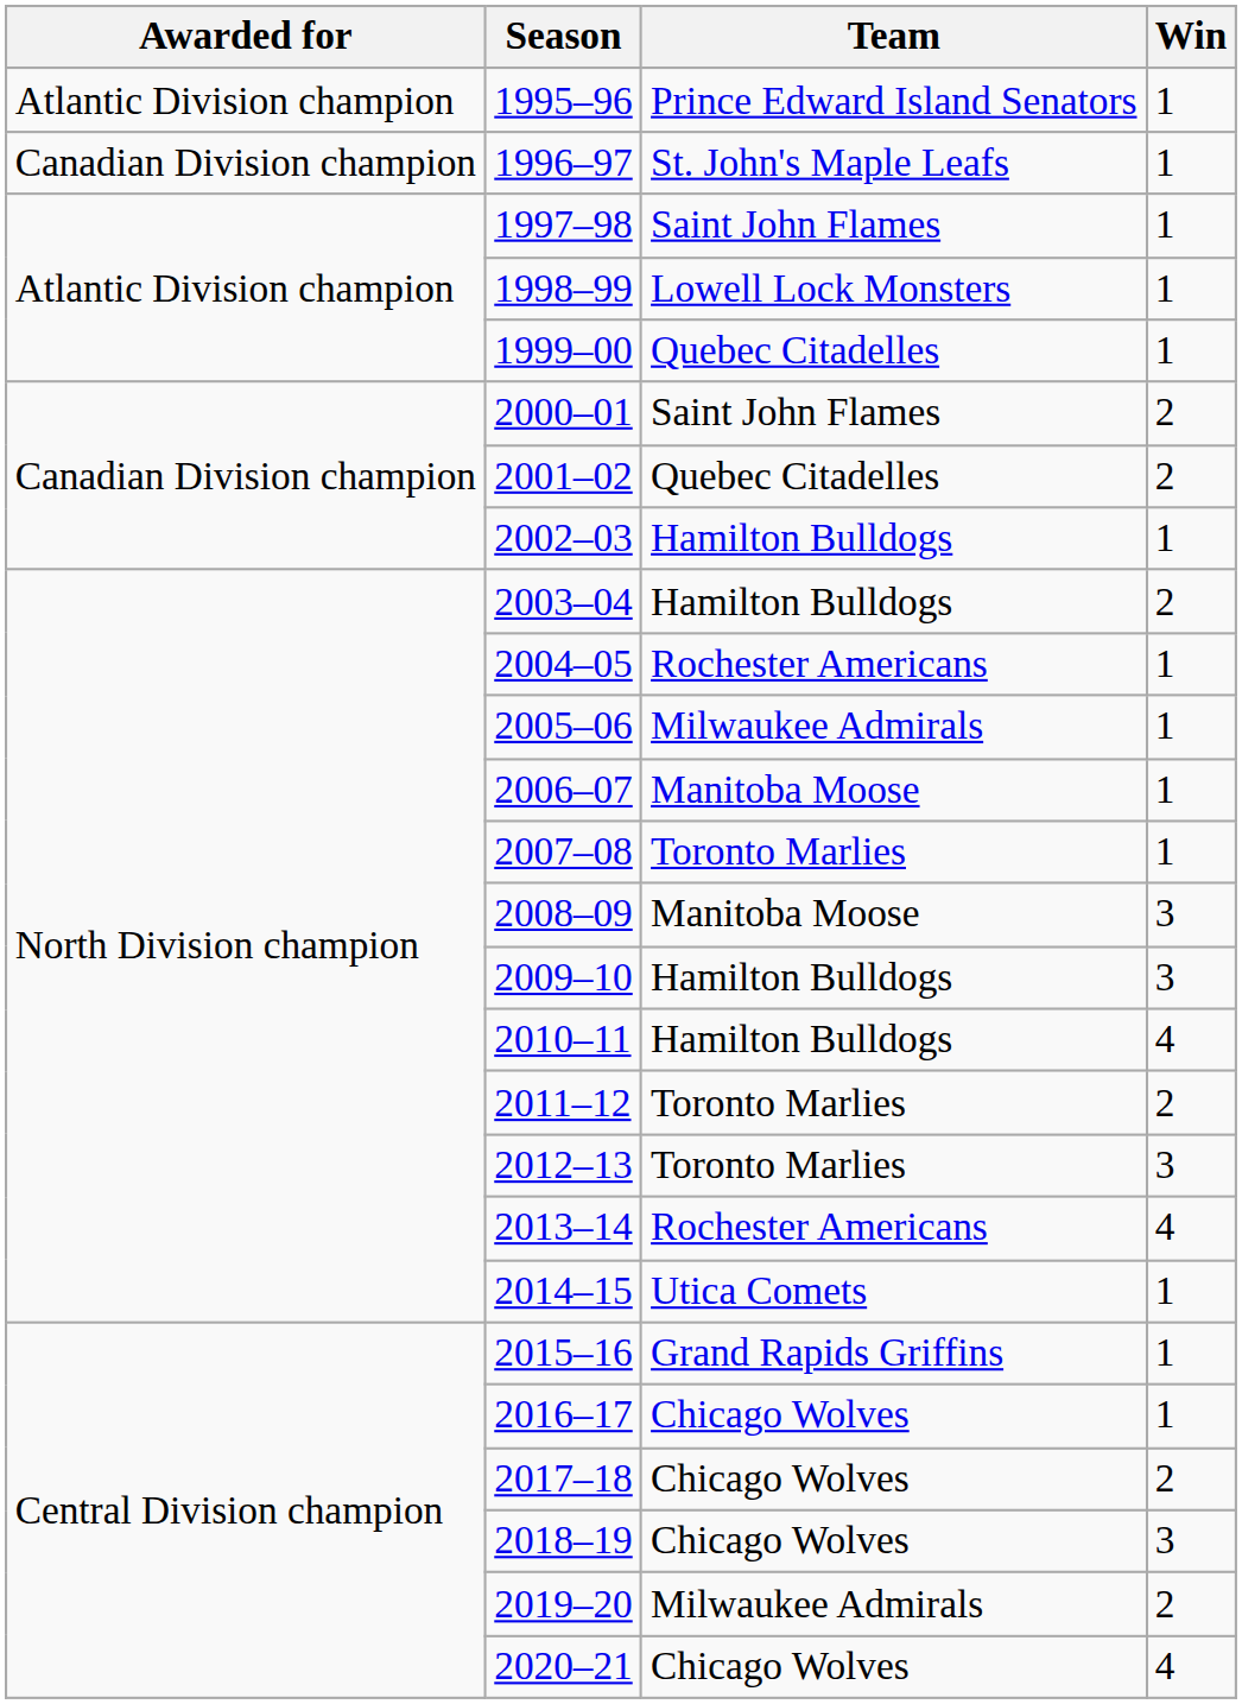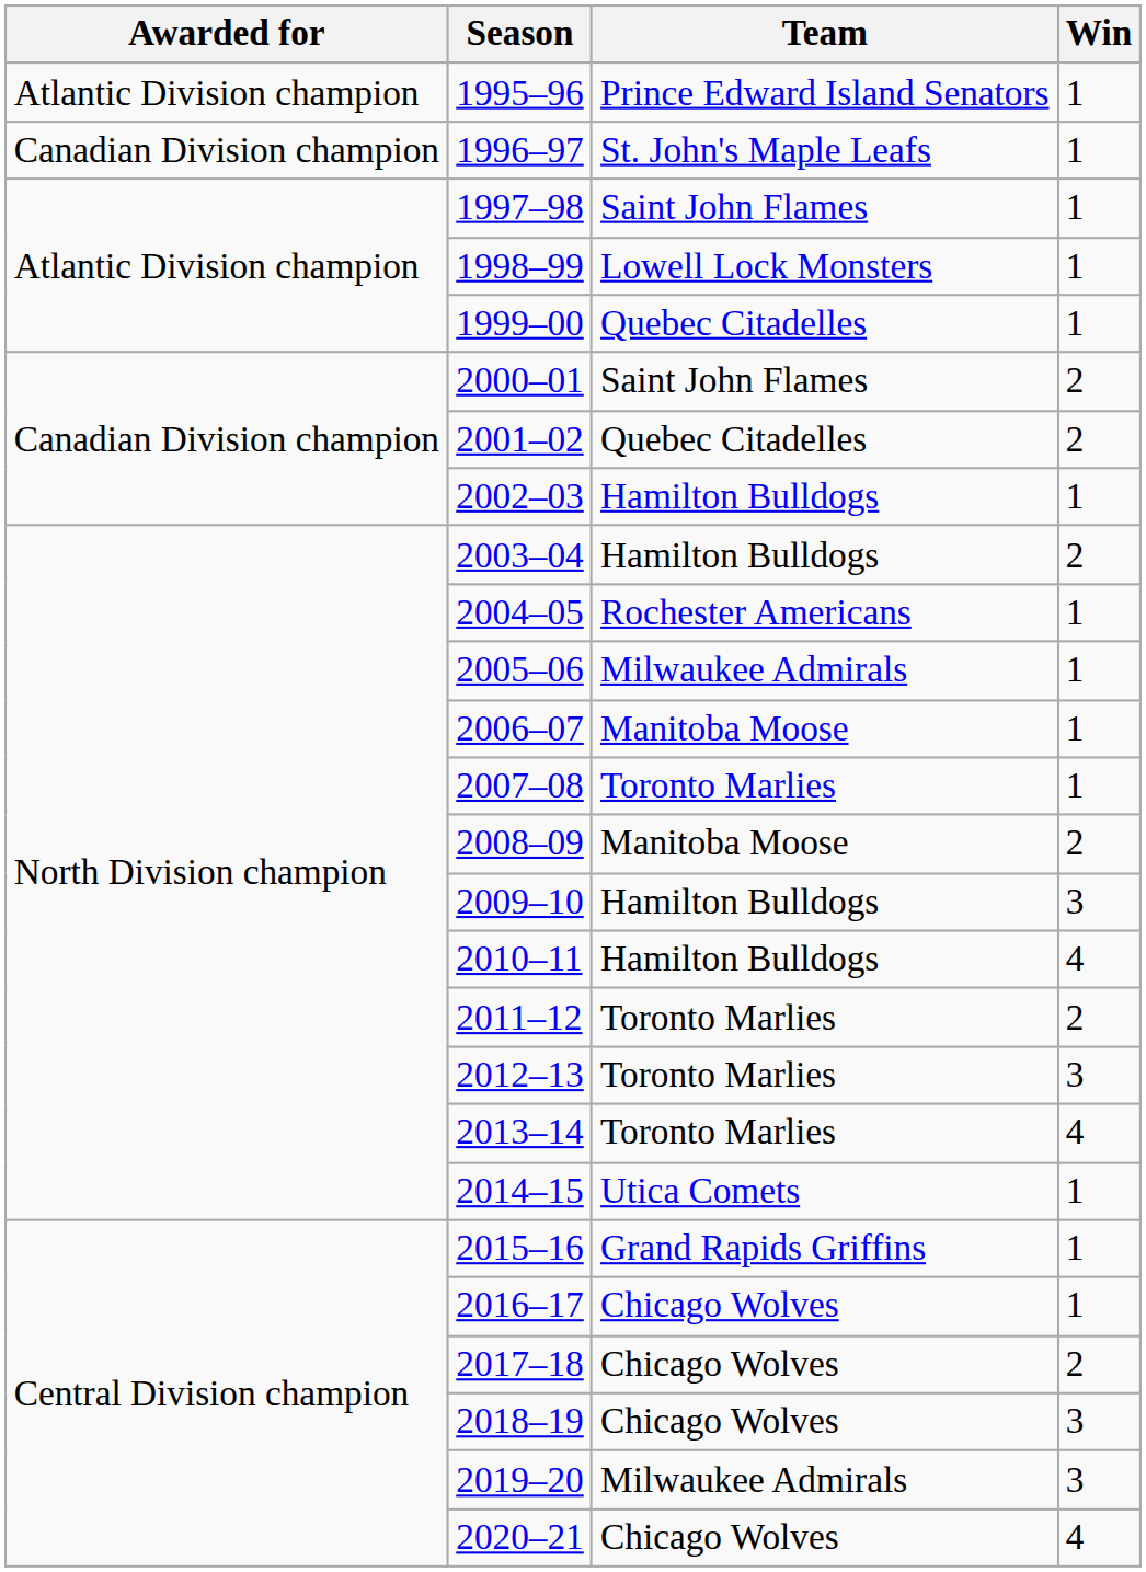 <table class="wikitable sortable">
 <tr>
 <th>Awarded for</th>
 <th>Season</th>
 <th>Team</th>
 <th>Win</th>
 </tr>
 <tr>
 <td rowspan=1>Atlantic Division champion</td>
 <td><a href='#'>1995–96</a></td>
 <td><a href='#'>Prince Edward Island Senators</a></td>
 <td>1</td>
 </tr>
 <tr>
 <td rowspan=1>Canadian Division champion</td>
 <td><a href='#'>1996–97</a></td>
 <td><a href='#'>St. John's Maple Leafs</a></td>
 <td>1</td>
 </tr>
 <tr>
 <td rowspan=3>Atlantic Division champion</td>
 <td><a href='#'>1997–98</a></td>
 <td><a href='#'>Saint John Flames</a></td>
 <td>1</td>
 </tr>
 <tr>
 <td><a href='#'>1998–99</a></td>
 <td><a href='#'>Lowell Lock Monsters</a></td>
 <td>1</td>
 </tr>
 <tr>
 <td><a href='#'>1999–00</a></td>
 <td><a href='#'>Quebec Citadelles</a></td>
 <td>1</td>
 </tr>
 <tr>
 <td rowspan=3>Canadian Division champion</td>
 <td><a href='#'>2000–01</a></td>
 <td>Saint John Flames</td>
 <td>2</td>
 </tr>
 <tr>
 <td><a href='#'>2001–02</a></td>
 <td>Quebec Citadelles</td>
 <td>2</td>
 </tr>
 <tr>
 <td><a href='#'>2002–03</a></td>
 <td><a href='#'>Hamilton Bulldogs</a></td>
 <td>1</td>
 </tr>
 <tr>
 <td rowspan=12>North Division champion</td>
 <td><a href='#'>2003–04</a></td>
 <td>Hamilton Bulldogs</td>
 <td>2</td>
 </tr>
 <tr>
 <td><a href='#'>2004–05</a></td>
 <td><a href='#'>Rochester Americans</a></td>
 <td>1</td>
 </tr>
 <tr>
 <td><a href='#'>2005–06</a></td>
 <td><a href='#'>Milwaukee Admirals</a></td>
 <td>1</td>
 </tr>
 <tr>
 <td><a href='#'>2006–07</a></td>
 <td><a href='#'>Manitoba Moose</a></td>
 <td>1</td>
 </tr>
 <tr>
 <td><a href='#'>2007–08</a></td>
 <td><a href='#'>Toronto Marlies</a></td>
 <td>1</td>
 </tr>
 <tr>
 <td><a href='#'>2008–09</a></td>
 <td>Manitoba Moose</td>
-<td>3</td>
+<td>2</td>
 </tr>
 <tr>
 <td><a href='#'>2009–10</a></td>
 <td>Hamilton Bulldogs</td>
 <td>3</td>
 </tr>
 <tr>
 <td><a href='#'>2010–11</a></td>
 <td>Hamilton Bulldogs</td>
 <td>4</td>
 </tr>
 <tr>
 <td><a href='#'>2011–12</a></td>
 <td>Toronto Marlies</td>
 <td>2</td>
 </tr>
 <tr>
 <td><a href='#'>2012–13</a></td>
 <td>Toronto Marlies</td>
 <td>3</td>
 </tr>
 <tr>
 <td><a href='#'>2013–14</a></td>
-<td><a href='#'>Rochester Americans</a></td>
+<td>Toronto Marlies</td>
 <td>4</td>
 </tr>
 <tr>
 <td><a href='#'>2014–15</a></td>
 <td><a href='#'>Utica Comets</a></td>
 <td>1</td>
 </tr>
 <tr>
 <td rowspan=6>Central Division champion</td>
 <td><a href='#'>2015–16</a></td>
 <td><a href='#'>Grand Rapids Griffins</a></td>
 <td>1</td>
 </tr>
 <tr>
 <td><a href='#'>2016–17</a></td>
 <td><a href='#'>Chicago Wolves</a></td>
 <td>1</td>
 </tr>
 <tr>
 <td><a href='#'>2017–18</a></td>
 <td>Chicago Wolves</td>
 <td>2</td>
 </tr>
 <tr>
 <td><a href='#'>2018–19</a></td>
 <td>Chicago Wolves</td>
 <td>3</td>
 </tr>
 <tr>
 <td><a href='#'>2019–20</a></td>
 <td>Milwaukee Admirals</td>
-<td>2</td>
+<td>3</td>
 </tr>
 <tr>
 <td><a href='#'>2020–21</a></td>
 <td>Chicago Wolves</td>
 <td>4</td>
 </tr>
 </table>
